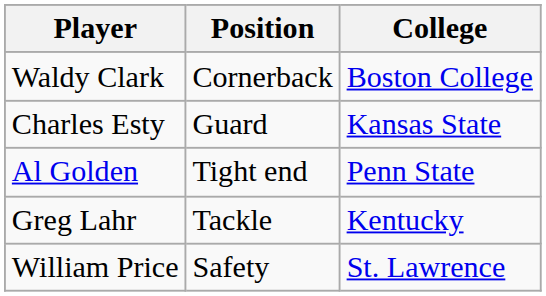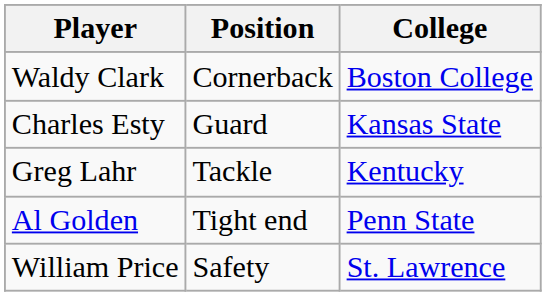 <table class="wikitable">
 <tr>
 <th>Player</th>
 <th>Position</th>
 <th>College</th>
 </tr>
 <tr>
 <td>Waldy Clark</td>
 <td>Cornerback</td>
 <td><a href='#'>Boston College</a></td>
 </tr>
 <tr>
 <td>Charles Esty</td>
 <td>Guard</td>
 <td><a href='#'>Kansas State</a></td>
 </tr>
 <tr>
+<td>Greg Lahr</td>
+<td>Tackle</td>
+<td><a href='#'>Kentucky</a></td>
+</tr>
+<tr>
 <td><a href='#'>Al Golden</a></td>
 <td>Tight end</td>
 <td><a href='#'>Penn State</a></td>
-</tr>
-<tr>
-<td>Greg Lahr</td>
-<td>Tackle</td>
-<td><a href='#'>Kentucky</a></td>
 </tr>
 <tr>
 <td>William Price</td>
 <td>Safety</td>
 <td><a href='#'>St. Lawrence</a></td>
 </tr>
 </table>
